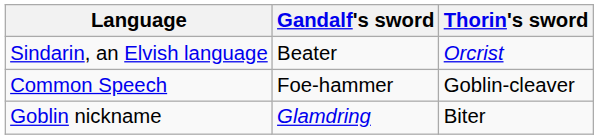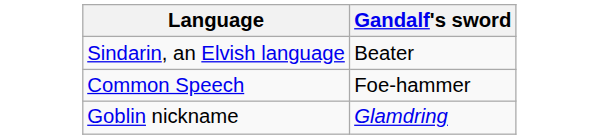 <table class="wikitable" style="margin: 1em auto;">
 <tr>
 <th>Language</th>
 <th><a href='#'>Gandalf</a>'s sword</th>
-<th><a href='#'>Thorin</a>'s sword</th>
 </tr>
 <tr>
 <td><a href='#'>Sindarin</a>, an <a href='#'>Elvish language</a></td>
 <td>Beater</td>
-<td><em><a href='#'>Orcrist</a></em></td>
 </tr>
 <tr>
 <td><a href='#'>Common Speech</a></td>
 <td>Foe-hammer</td>
-<td>Goblin-cleaver</td>
 </tr>
 <tr>
 <td><a href='#'>Goblin</a> nickname</td>
 <td><em><a href='#'>Glamdring</a></em></td>
-<td>Biter</td>
 </tr>
 </table>
